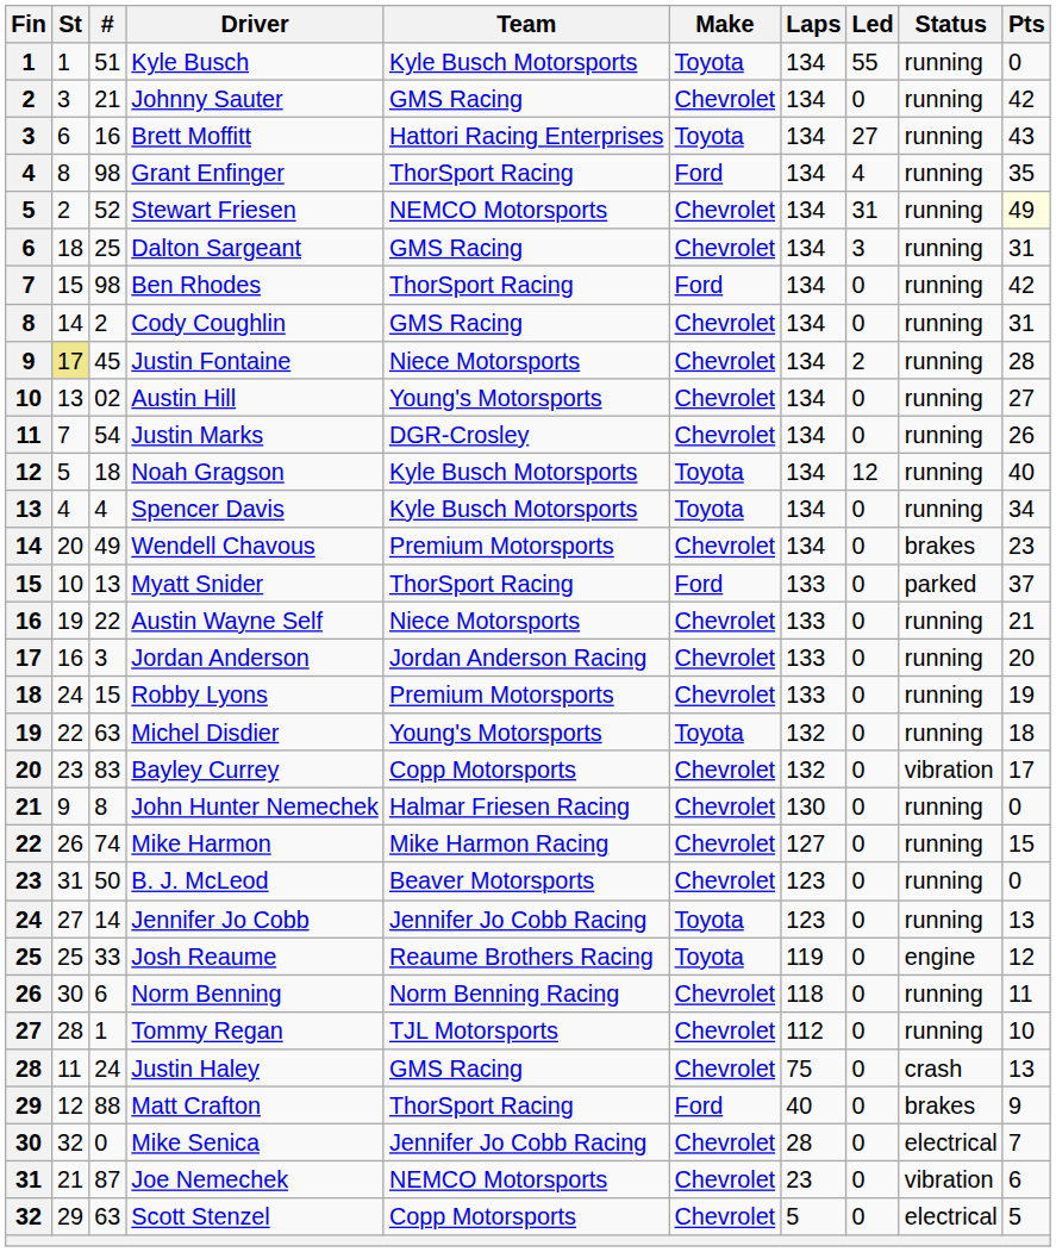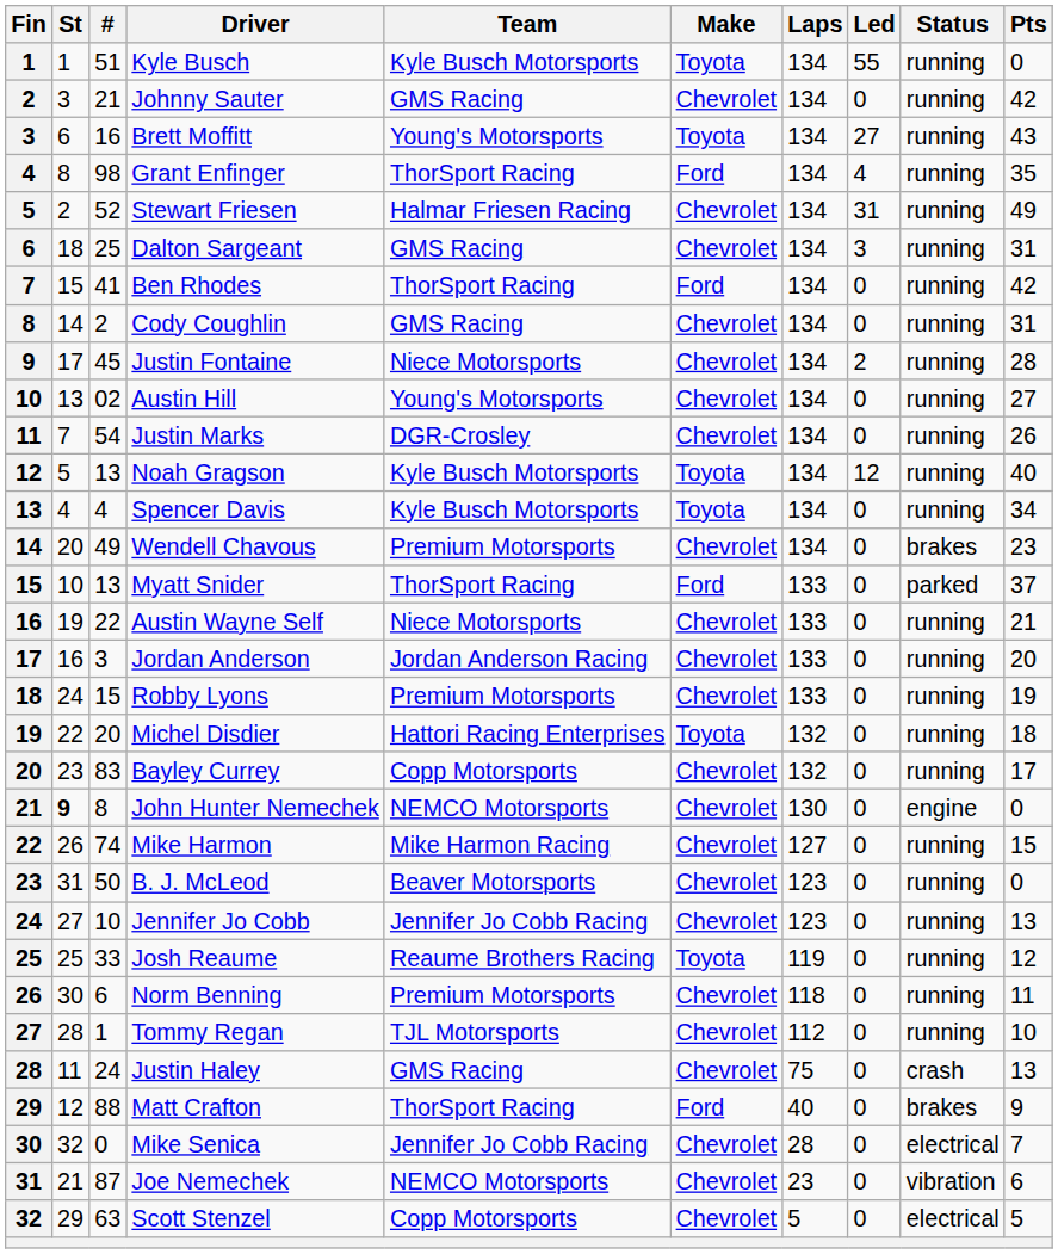 <table class="wikitable" style="font-size:95%">
 <tr>
 <th>Fin</th>
 <th>St</th>
 <th>#</th>
 <th>Driver</th>
 <th>Team</th>
 <th>Make</th>
 <th>Laps</th>
 <th>Led</th>
 <th>Status</th>
 <th>Pts</th>
 </tr>
 <tr>
 <th>1</th>
 <td>1</td>
 <td>51</td>
 <td><a href='#'>Kyle Busch</a></td>
 <td><a href='#'>Kyle Busch Motorsports</a></td>
 <td><a href='#'>Toyota</a></td>
 <td>134</td>
 <td>55</td>
 <td>running</td>
 <td>0</td>
 </tr>
 <tr>
 <th>2</th>
 <td>3</td>
 <td>21</td>
 <td><a href='#'>Johnny Sauter</a></td>
 <td><a href='#'>GMS Racing</a></td>
 <td><a href='#'>Chevrolet</a></td>
 <td>134</td>
 <td>0</td>
 <td>running</td>
 <td>42</td>
 </tr>
 <tr>
 <th>3</th>
 <td>6</td>
 <td>16</td>
 <td><a href='#'>Brett Moffitt</a></td>
-<td><a href='#'>Hattori Racing Enterprises</a></td>
+<td><a href='#'>Young's Motorsports</a></td>
 <td><a href='#'>Toyota</a></td>
 <td>134</td>
 <td>27</td>
 <td>running</td>
 <td>43</td>
 </tr>
 <tr>
 <th>4</th>
 <td>8</td>
 <td>98</td>
 <td><a href='#'>Grant Enfinger</a></td>
 <td><a href='#'>ThorSport Racing</a></td>
 <td><a href='#'>Ford</a></td>
 <td>134</td>
 <td>4</td>
 <td>running</td>
 <td>35</td>
 </tr>
 <tr>
 <th>5</th>
 <td>2</td>
 <td>52</td>
 <td><a href='#'>Stewart Friesen</a></td>
-<td><a href='#'>NEMCO Motorsports</a></td>
+<td><a href='#'>Halmar Friesen Racing</a></td>
 <td><a href='#'>Chevrolet</a></td>
 <td>134</td>
 <td>31</td>
 <td>running</td>
-<td style="background: lightyellow;">49</td>
+<td>49</td>
 </tr>
 <tr>
 <th>6</th>
 <td>18</td>
 <td>25</td>
 <td><a href='#'>Dalton Sargeant</a></td>
 <td><a href='#'>GMS Racing</a></td>
 <td><a href='#'>Chevrolet</a></td>
 <td>134</td>
 <td>3</td>
 <td>running</td>
 <td>31</td>
 </tr>
 <tr>
 <th>7</th>
 <td>15</td>
-<td>98</td>
+<td>41</td>
 <td><a href='#'>Ben Rhodes</a></td>
 <td><a href='#'>ThorSport Racing</a></td>
 <td><a href='#'>Ford</a></td>
 <td>134</td>
 <td>0</td>
 <td>running</td>
 <td>42</td>
 </tr>
 <tr>
 <th>8</th>
 <td>14</td>
 <td>2</td>
 <td><a href='#'>Cody Coughlin</a></td>
 <td><a href='#'>GMS Racing</a></td>
 <td><a href='#'>Chevrolet</a></td>
 <td>134</td>
 <td>0</td>
 <td>running</td>
 <td>31</td>
 </tr>
 <tr>
 <th>9</th>
-<td style="background: khaki;">17</td>
+<td>17</td>
 <td>45</td>
 <td><a href='#'>Justin Fontaine</a></td>
 <td><a href='#'>Niece Motorsports</a></td>
 <td><a href='#'>Chevrolet</a></td>
 <td>134</td>
 <td>2</td>
 <td>running</td>
 <td>28</td>
 </tr>
 <tr>
 <th>10</th>
 <td>13</td>
 <td>02</td>
 <td><a href='#'>Austin Hill</a></td>
 <td><a href='#'>Young's Motorsports</a></td>
 <td><a href='#'>Chevrolet</a></td>
 <td>134</td>
 <td>0</td>
 <td>running</td>
 <td>27</td>
 </tr>
 <tr>
 <th>11</th>
 <td>7</td>
 <td>54</td>
 <td><a href='#'>Justin Marks</a></td>
 <td><a href='#'>DGR-Crosley</a></td>
 <td><a href='#'>Chevrolet</a></td>
 <td>134</td>
 <td>0</td>
 <td>running</td>
 <td>26</td>
 </tr>
 <tr>
 <th>12</th>
 <td>5</td>
-<td>18</td>
+<td>13</td>
 <td><a href='#'>Noah Gragson</a></td>
 <td><a href='#'>Kyle Busch Motorsports</a></td>
 <td><a href='#'>Toyota</a></td>
 <td>134</td>
 <td>12</td>
 <td>running</td>
 <td>40</td>
 </tr>
 <tr>
 <th>13</th>
 <td>4</td>
 <td>4</td>
 <td><a href='#'>Spencer Davis</a></td>
 <td><a href='#'>Kyle Busch Motorsports</a></td>
 <td><a href='#'>Toyota</a></td>
 <td>134</td>
 <td>0</td>
 <td>running</td>
 <td>34</td>
 </tr>
 <tr>
 <th>14</th>
 <td>20</td>
 <td>49</td>
 <td><a href='#'>Wendell Chavous</a></td>
 <td><a href='#'>Premium Motorsports</a></td>
 <td><a href='#'>Chevrolet</a></td>
 <td>134</td>
 <td>0</td>
 <td>brakes</td>
 <td>23</td>
 </tr>
 <tr>
 <th>15</th>
 <td>10</td>
 <td>13</td>
 <td><a href='#'>Myatt Snider</a></td>
 <td><a href='#'>ThorSport Racing</a></td>
 <td><a href='#'>Ford</a></td>
 <td>133</td>
 <td>0</td>
 <td>parked</td>
 <td>37</td>
 </tr>
 <tr>
 <th>16</th>
 <td>19</td>
 <td>22</td>
 <td><a href='#'>Austin Wayne Self</a></td>
 <td><a href='#'>Niece Motorsports</a></td>
 <td><a href='#'>Chevrolet</a></td>
 <td>133</td>
 <td>0</td>
 <td>running</td>
 <td>21</td>
 </tr>
 <tr>
 <th>17</th>
 <td>16</td>
 <td>3</td>
 <td><a href='#'>Jordan Anderson</a></td>
 <td><a href='#'>Jordan Anderson Racing</a></td>
 <td><a href='#'>Chevrolet</a></td>
 <td>133</td>
 <td>0</td>
 <td>running</td>
 <td>20</td>
 </tr>
 <tr>
 <th>18</th>
 <td>24</td>
 <td>15</td>
 <td><a href='#'>Robby Lyons</a></td>
 <td><a href='#'>Premium Motorsports</a></td>
 <td><a href='#'>Chevrolet</a></td>
 <td>133</td>
 <td>0</td>
 <td>running</td>
 <td>19</td>
 </tr>
 <tr>
 <th>19</th>
 <td>22</td>
-<td>63</td>
+<td>20</td>
 <td><a href='#'>Michel Disdier</a></td>
-<td><a href='#'>Young's Motorsports</a></td>
+<td><a href='#'>Hattori Racing Enterprises</a></td>
 <td><a href='#'>Toyota</a></td>
 <td>132</td>
 <td>0</td>
 <td>running</td>
 <td>18</td>
 </tr>
 <tr>
 <th>20</th>
 <td>23</td>
 <td>83</td>
 <td><a href='#'>Bayley Currey</a></td>
 <td><a href='#'>Copp Motorsports</a></td>
 <td><a href='#'>Chevrolet</a></td>
 <td>132</td>
 <td>0</td>
-<td>vibration</td>
+<td>running</td>
 <td>17</td>
 </tr>
 <tr>
 <th>21</th>
-<td>9</td>
+<td><strong>9</strong></td>
 <td>8</td>
 <td><a href='#'>John Hunter Nemechek</a></td>
-<td><a href='#'>Halmar Friesen Racing</a></td>
+<td><a href='#'>NEMCO Motorsports</a></td>
 <td><a href='#'>Chevrolet</a></td>
 <td>130</td>
 <td>0</td>
-<td>running</td>
+<td>engine</td>
 <td>0</td>
 </tr>
 <tr>
 <th>22</th>
 <td>26</td>
 <td>74</td>
 <td><a href='#'>Mike Harmon</a></td>
 <td><a href='#'>Mike Harmon Racing</a></td>
 <td><a href='#'>Chevrolet</a></td>
 <td>127</td>
 <td>0</td>
 <td>running</td>
 <td>15</td>
 </tr>
 <tr>
 <th>23</th>
 <td>31</td>
 <td>50</td>
 <td><a href='#'>B. J. McLeod</a></td>
 <td><a href='#'>Beaver Motorsports</a></td>
 <td><a href='#'>Chevrolet</a></td>
 <td>123</td>
 <td>0</td>
 <td>running</td>
 <td>0</td>
 </tr>
 <tr>
 <th>24</th>
 <td>27</td>
-<td>14</td>
+<td>10</td>
 <td><a href='#'>Jennifer Jo Cobb</a></td>
 <td><a href='#'>Jennifer Jo Cobb Racing</a></td>
-<td><a href='#'>Toyota</a></td>
+<td><a href='#'>Chevrolet</a></td>
 <td>123</td>
 <td>0</td>
 <td>running</td>
 <td>13</td>
 </tr>
 <tr>
 <th>25</th>
 <td>25</td>
 <td>33</td>
 <td><a href='#'>Josh Reaume</a></td>
 <td><a href='#'>Reaume Brothers Racing</a></td>
 <td><a href='#'>Toyota</a></td>
 <td>119</td>
 <td>0</td>
-<td>engine</td>
+<td>running</td>
 <td>12</td>
 </tr>
 <tr>
 <th>26</th>
 <td>30</td>
 <td>6</td>
 <td><a href='#'>Norm Benning</a></td>
-<td><a href='#'>Norm Benning Racing</a></td>
+<td><a href='#'>Premium Motorsports</a></td>
 <td><a href='#'>Chevrolet</a></td>
 <td>118</td>
 <td>0</td>
 <td>running</td>
 <td>11</td>
 </tr>
 <tr>
 <th>27</th>
 <td>28</td>
 <td>1</td>
 <td><a href='#'>Tommy Regan</a></td>
 <td><a href='#'>TJL Motorsports</a></td>
 <td><a href='#'>Chevrolet</a></td>
 <td>112</td>
 <td>0</td>
 <td>running</td>
 <td>10</td>
 </tr>
 <tr>
 <th>28</th>
 <td>11</td>
 <td>24</td>
 <td><a href='#'>Justin Haley</a></td>
 <td><a href='#'>GMS Racing</a></td>
 <td><a href='#'>Chevrolet</a></td>
 <td>75</td>
 <td>0</td>
 <td>crash</td>
 <td>13</td>
 </tr>
 <tr>
 <th>29</th>
 <td>12</td>
 <td>88</td>
 <td><a href='#'>Matt Crafton</a></td>
 <td><a href='#'>ThorSport Racing</a></td>
 <td><a href='#'>Ford</a></td>
 <td>40</td>
 <td>0</td>
 <td>brakes</td>
 <td>9</td>
 </tr>
 <tr>
 <th>30</th>
 <td>32</td>
 <td>0</td>
 <td><a href='#'>Mike Senica</a></td>
 <td><a href='#'>Jennifer Jo Cobb Racing</a></td>
 <td><a href='#'>Chevrolet</a></td>
 <td>28</td>
 <td>0</td>
 <td>electrical</td>
 <td>7</td>
 </tr>
 <tr>
 <th>31</th>
 <td>21</td>
 <td>87</td>
 <td><a href='#'>Joe Nemechek</a></td>
 <td><a href='#'>NEMCO Motorsports</a></td>
 <td><a href='#'>Chevrolet</a></td>
 <td>23</td>
 <td>0</td>
 <td>vibration</td>
 <td>6</td>
 </tr>
 <tr>
 <th>32</th>
 <td>29</td>
 <td>63</td>
 <td><a href='#'>Scott Stenzel</a></td>
 <td><a href='#'>Copp Motorsports</a></td>
 <td><a href='#'>Chevrolet</a></td>
 <td>5</td>
 <td>0</td>
 <td>electrical</td>
 <td>5</td>
 </tr>
 <tr>
 <th colspan="10"></th>
 </tr>
 </table>
